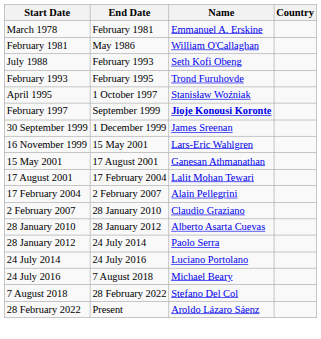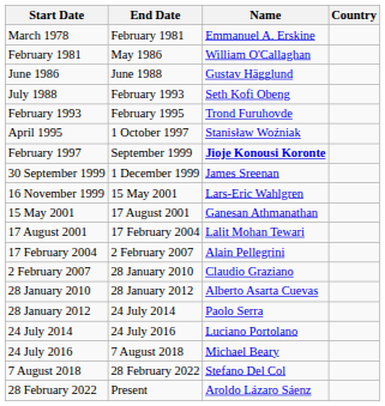 <table class="wikitable">
 <tr>
 <th>Start Date</th>
 <th>End Date</th>
 <th>Name</th>
 <th>Country</th>
 </tr>
 <tr>
 <td>March 1978</td>
 <td>February 1981</td>
 <td><a href='#'>Emmanuel A. Erskine</a></td>
 <td></td>
 </tr>
 <tr>
 <td>February 1981</td>
 <td>May 1986</td>
 <td><a href='#'>William O'Callaghan</a></td>
+<td></td>
+</tr>
+<tr>
+<td>June 1986</td>
+<td>June 1988</td>
+<td><a href='#'>Gustav Hägglund</a></td>
 <td></td>
 </tr>
 <tr>
 <td>July 1988</td>
 <td>February 1993</td>
 <td><a href='#'>Seth Kofi Obeng</a></td>
 <td></td>
 </tr>
 <tr>
 <td>February 1993</td>
 <td>February 1995</td>
 <td><a href='#'>Trond Furuhovde</a></td>
 <td></td>
 </tr>
 <tr>
 <td>April 1995</td>
 <td>1 October 1997</td>
 <td><a href='#'>Stanisław Woźniak</a></td>
 <td></td>
 </tr>
 <tr>
 <td>February 1997</td>
 <td>September 1999</td>
 <td><strong><a href='#'>Jioje Konousi Koronte</a></strong></td>
 <td></td>
 </tr>
 <tr>
 <td>30 September 1999</td>
 <td>1 December 1999</td>
 <td><a href='#'>James Sreenan</a></td>
 <td></td>
 </tr>
 <tr>
 <td>16 November 1999</td>
 <td>15 May 2001</td>
 <td><a href='#'>Lars-Eric Wahlgren</a></td>
 <td></td>
 </tr>
 <tr>
 <td>15 May 2001</td>
 <td>17 August 2001</td>
 <td><a href='#'>Ganesan Athmanathan</a></td>
 <td></td>
 </tr>
 <tr>
 <td>17 August 2001</td>
 <td>17 February 2004</td>
 <td><a href='#'>Lalit Mohan Tewari</a></td>
 <td></td>
 </tr>
 <tr>
 <td>17 February 2004</td>
 <td>2 February 2007</td>
 <td><a href='#'>Alain Pellegrini</a></td>
 <td></td>
 </tr>
 <tr>
 <td>2 February 2007</td>
 <td>28 January 2010</td>
 <td><a href='#'>Claudio Graziano</a></td>
 <td></td>
 </tr>
 <tr>
 <td>28 January 2010</td>
 <td>28 January 2012</td>
 <td><a href='#'>Alberto Asarta Cuevas</a></td>
 <td></td>
 </tr>
 <tr>
 <td>28 January 2012</td>
 <td>24 July 2014</td>
 <td><a href='#'>Paolo Serra</a></td>
 <td></td>
 </tr>
 <tr>
 <td>24 July 2014</td>
 <td>24 July 2016</td>
 <td><a href='#'>Luciano Portolano</a></td>
 <td></td>
 </tr>
 <tr>
 <td>24 July 2016</td>
 <td>7 August 2018</td>
 <td><a href='#'>Michael Beary</a></td>
 <td></td>
 </tr>
 <tr>
 <td>7 August 2018</td>
 <td>28 February 2022</td>
 <td><a href='#'>Stefano Del Col</a></td>
 <td></td>
 </tr>
 <tr>
 <td>28 February 2022</td>
 <td>Present</td>
 <td><a href='#'>Aroldo Lázaro Sáenz</a></td>
 <td></td>
 </tr>
 </table>
